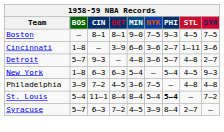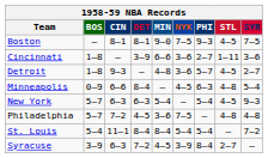 <table class="wikitable" style="font-size:95%; text-align:center;">
 <tr>
 <th colspan=9>1958-59 NBA Records</th>
 </tr>
 <tr>
 <th width=100>Team</th>
 <th style="background:#006400;color:#FFFFFF;width=35">BOS</th>
 <th style="background:#012F6B;color:#FFFFFF;width=35">CIN</th>
 <th style="background:#012F6B;color:#D40032;width=35">DET</th>
 <th style="background:#004B87;color:#FFFFFF;width=35">MIN</th>
 <th style="background:#003EA4;color:#E45206;width=35">NYK</th>
 <th style="background:#012F6B;color:#FFFFFF;width=35">PHI</th>
 <th style="background:#C90F2E;color:#FFFFFF;width=35">STL</th>
 <th style="background:#D40032;color:#022E6B;width=35">SYR</th>
 </tr>
 <tr>
 <td style="text-align:left;"><a href='#'>Boston</a></td>
 <td>—</td>
 <td>8–1</td>
 <td>8–1</td>
 <td>9–0</td>
 <td>7–5</td>
 <td>9–3</td>
 <td>4–5</td>
 <td>7–5</td>
 </tr>
 <tr>
 <td style="text-align:left;"><a href='#'>Cincinnati</a></td>
 <td>1–8</td>
 <td>—</td>
 <td>3–9</td>
 <td>6–6</td>
 <td>3–6</td>
 <td>2–7</td>
 <td>1–11</td>
 <td>3–6</td>
 </tr>
 <tr>
 <td style="text-align:left;"><a href='#'>Detroit</a></td>
-<td>5–7</td>
+<td>1–8</td>
 <td>9–3</td>
 <td>—</td>
 <td>4–8</td>
 <td>3–6</td>
 <td>5–7</td>
-<td>4–8</td>
+<td>4–5</td>
 <td>2–7</td>
 </tr>
 <tr>
+<td style="text-align:left;"><a href='#'>Minneapolis</a></td>
+<td>0–9</td>
+<td>6–6</td>
+<td>8–4</td>
+<td>—</td>
+<td>4–5</td>
+<td>6–3</td>
+<td>4–8</td>
+<td>5–4</td>
+</tr>
+<tr>
 <td style="text-align:left;"><a href='#'>New York</a></td>
-<td>1–8</td>
+<td>5–7</td>
 <td>6–3</td>
 <td>6–3</td>
 <td>5–4</td>
 <td>—</td>
 <td>5–4</td>
 <td>4–5</td>
 <td>9–3</td>
 </tr>
 <tr>
 <td style="text-align:left;">Philadelphia</td>
-<td>3–9</td>
+<td>5–7</td>
 <td>7–2</td>
 <td>4–5</td>
 <td>3–6</td>
 <td>7–5</td>
 <td>—</td>
 <td>4–8</td>
 <td>4–8</td>
 </tr>
 <tr>
 <td style="text-align:left;"><a href='#'>St. Louis</a></td>
 <td>5–4</td>
 <td>11–1</td>
 <td>8–4</td>
 <td>8–4</td>
 <td>5–4</td>
-<td><strong>5–4</strong></td>
+<td>5–4</td>
 <td>—</td>
 <td>7–2</td>
 </tr>
 <tr>
 <td style="text-align:left;"><a href='#'>Syracuse</a></td>
-<td>5–7</td>
+<td>3–9</td>
 <td>6–3</td>
 <td>7–2</td>
 <td>4–5</td>
 <td>3–9</td>
 <td>8–4</td>
 <td>2–7</td>
 <td>—</td>
 </tr>
 </table>
